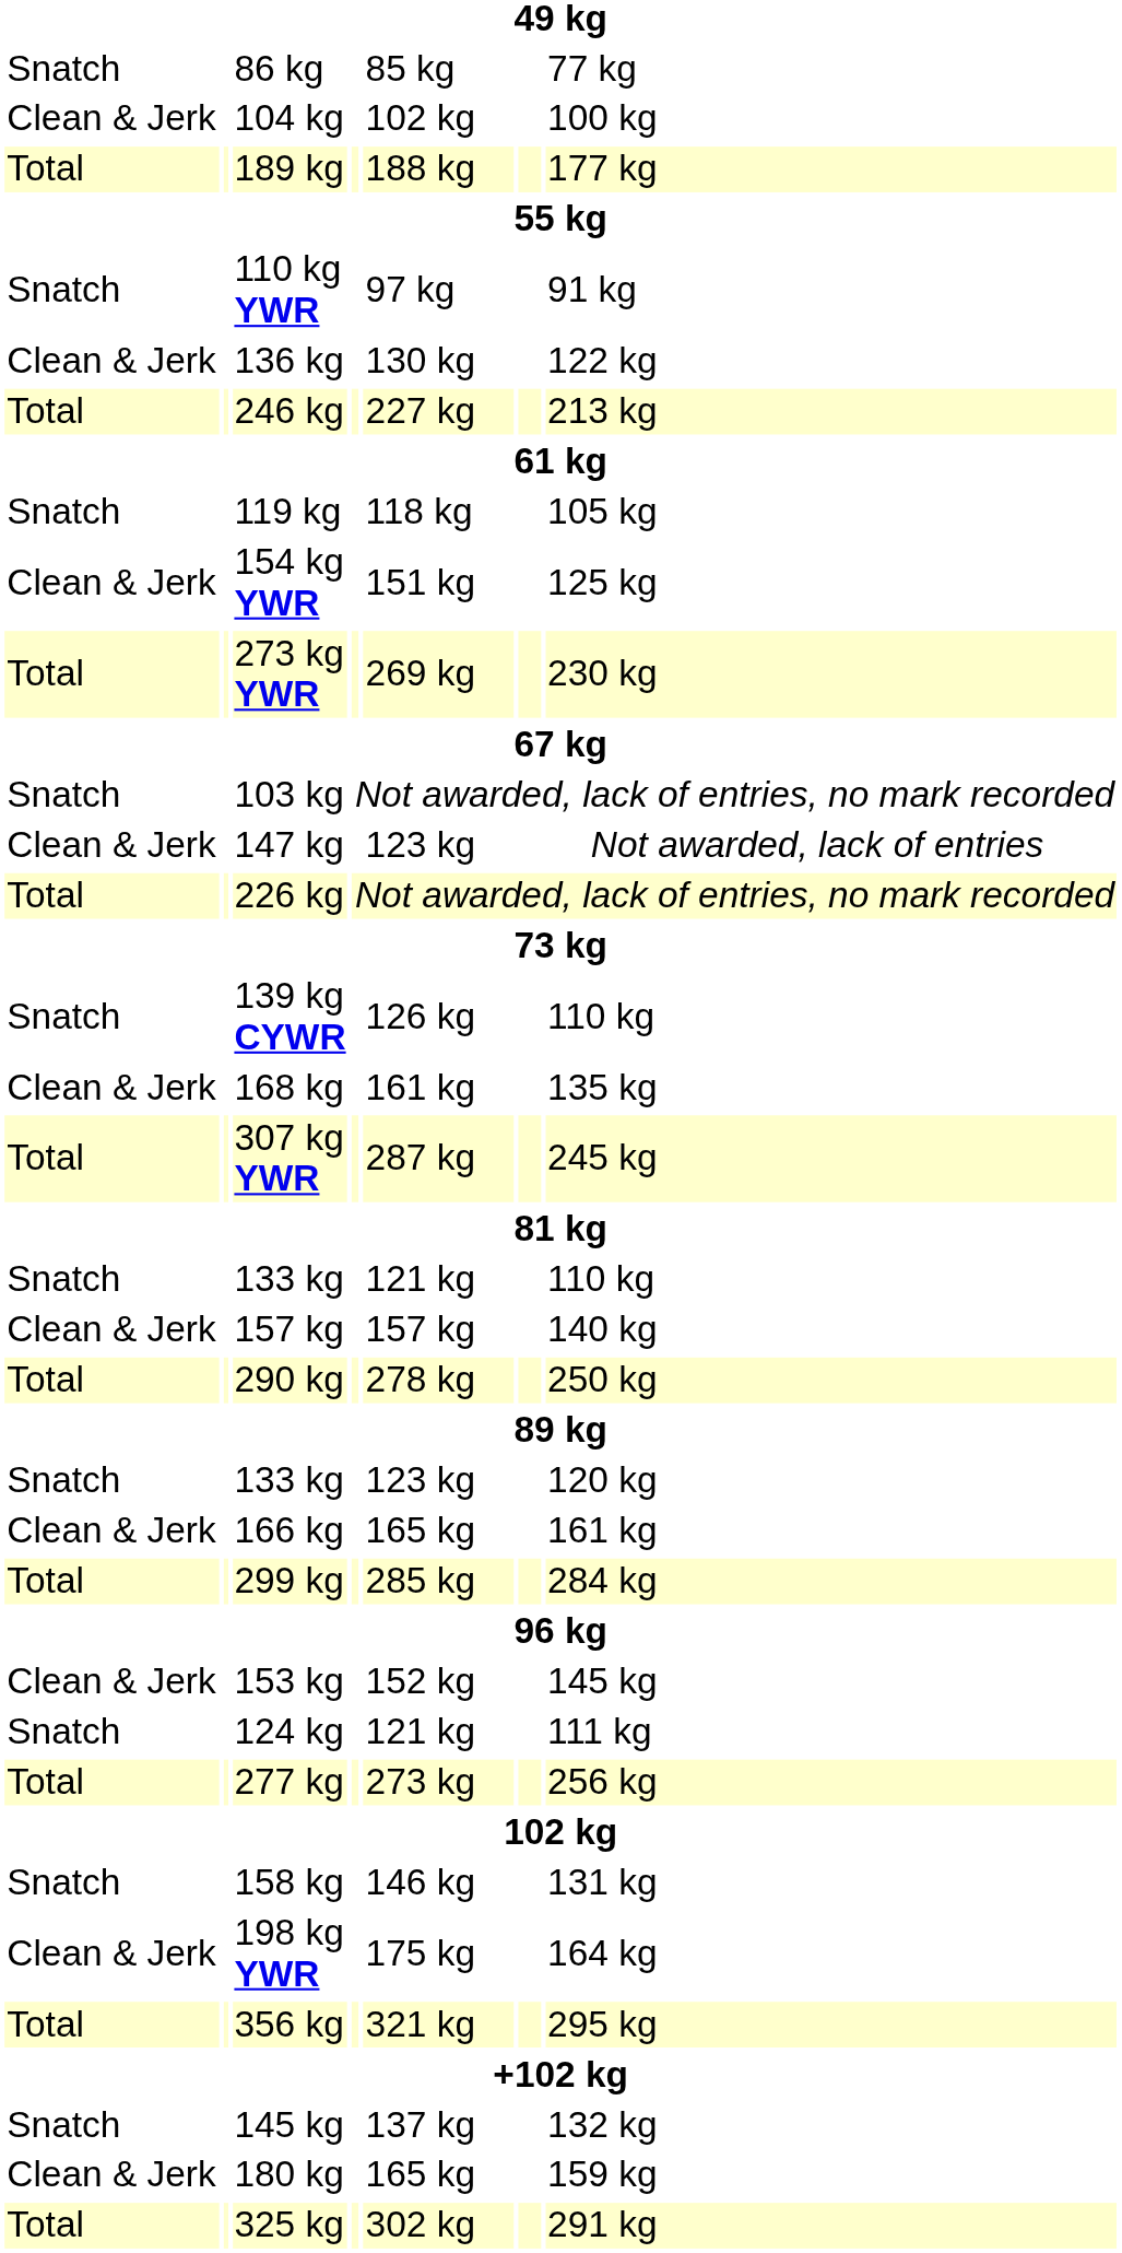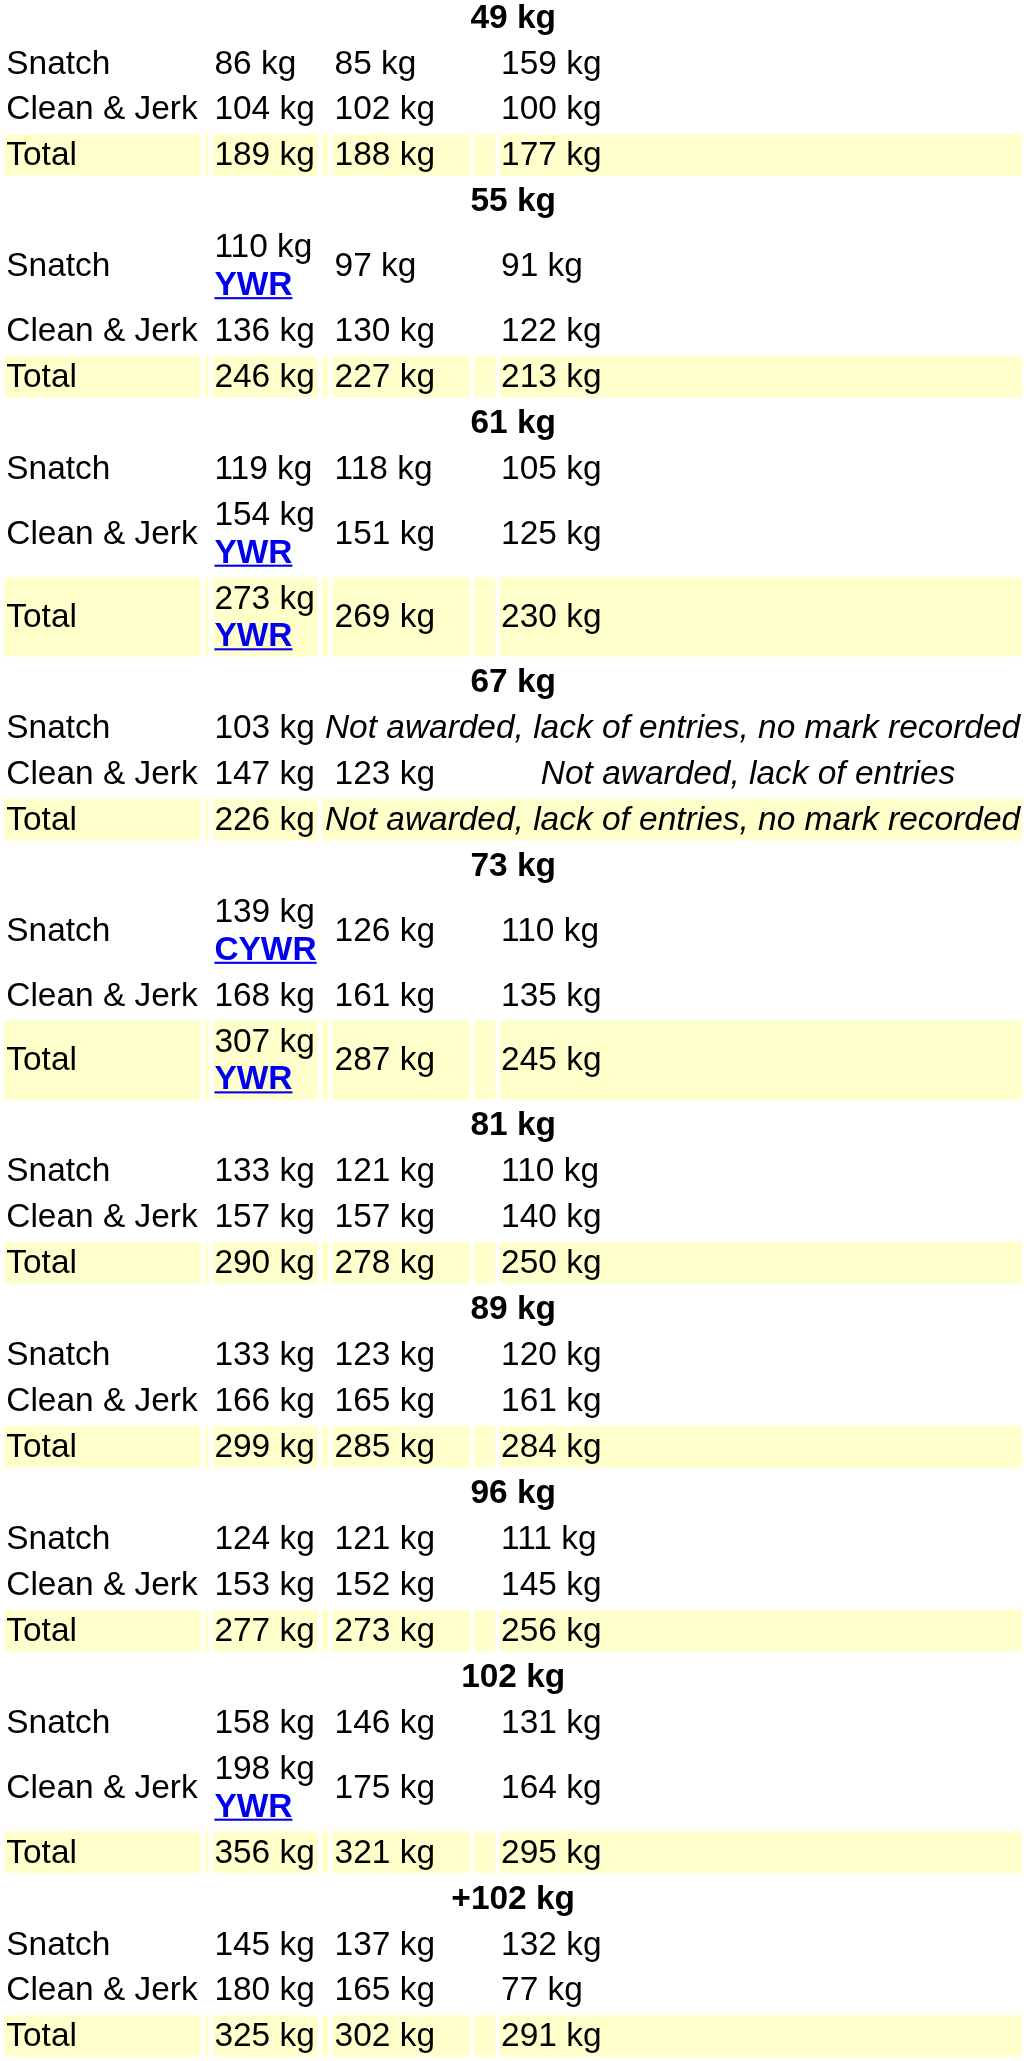 <table>
 <tr>
 <th colspan=7>49 kg</th>
 </tr>
 <tr>
 <td>Snatch</td>
 <td></td>
 <td>86 kg</td>
 <td></td>
 <td>85 kg</td>
 <td></td>
-<td>77 kg</td>
+<td>159 kg</td>
 </tr>
 <tr>
 <td>Clean & Jerk</td>
 <td></td>
 <td>104 kg</td>
 <td></td>
 <td>102 kg</td>
 <td></td>
 <td>100 kg</td>
 </tr>
 <tr bgcolor=ffffcc>
 <td>Total</td>
 <td></td>
 <td>189 kg</td>
 <td></td>
 <td>188 kg</td>
 <td></td>
 <td>177 kg</td>
 </tr>
 <tr>
 <th colspan=7>55 kg</th>
 </tr>
 <tr>
 <td>Snatch</td>
 <td></td>
 <td>110 kg<br><strong><a href='#'>YWR</a></strong></td>
 <td></td>
 <td>97 kg</td>
 <td></td>
 <td>91 kg</td>
 </tr>
 <tr>
 <td>Clean & Jerk</td>
 <td></td>
 <td>136 kg</td>
 <td></td>
 <td>130 kg</td>
 <td></td>
 <td>122 kg</td>
 </tr>
 <tr bgcolor=ffffcc>
 <td>Total</td>
 <td></td>
 <td>246 kg</td>
 <td></td>
 <td>227 kg</td>
 <td></td>
 <td>213 kg</td>
 </tr>
 <tr>
 <th colspan=7>61 kg</th>
 </tr>
 <tr>
 <td>Snatch</td>
 <td></td>
 <td>119 kg</td>
 <td></td>
 <td>118 kg</td>
 <td></td>
 <td>105 kg</td>
 </tr>
 <tr>
 <td>Clean & Jerk</td>
 <td></td>
 <td>154 kg<br><strong><a href='#'>YWR</a></strong></td>
 <td></td>
 <td>151 kg</td>
 <td></td>
 <td>125 kg</td>
 </tr>
 <tr bgcolor=ffffcc>
 <td>Total</td>
 <td></td>
 <td>273 kg<br><strong><a href='#'>YWR</a></strong></td>
 <td></td>
 <td>269 kg</td>
 <td></td>
 <td>230 kg</td>
 </tr>
 <tr>
 <th colspan=7>67 kg</th>
 </tr>
 <tr>
 <td>Snatch</td>
 <td></td>
 <td>103 kg</td>
 <td align=center colspan=4><em>Not awarded, lack of entries, no mark recorded</em></td>
 </tr>
 <tr>
 <td>Clean & Jerk</td>
 <td></td>
 <td>147 kg</td>
 <td></td>
 <td>123 kg</td>
 <td align=center colspan=2><em>Not awarded, lack of entries</em></td>
 </tr>
 <tr bgcolor=ffffcc>
 <td>Total</td>
 <td></td>
 <td>226 kg</td>
 <td align=center colspan=4><em>Not awarded, lack of entries, no mark recorded</em></td>
 </tr>
 <tr>
 <th colspan=7>73 kg</th>
 </tr>
 <tr>
 <td>Snatch</td>
 <td></td>
 <td>139 kg<br><strong><a href='#'>CYWR</a></strong></td>
 <td></td>
 <td>126 kg</td>
 <td></td>
 <td>110 kg</td>
 </tr>
 <tr>
 <td>Clean & Jerk</td>
 <td></td>
 <td>168 kg</td>
 <td></td>
 <td>161 kg</td>
 <td></td>
 <td>135 kg</td>
 </tr>
 <tr bgcolor=ffffcc>
 <td>Total</td>
 <td></td>
 <td>307 kg<br><strong><a href='#'>YWR</a></strong></td>
 <td></td>
 <td>287 kg</td>
 <td></td>
 <td>245 kg</td>
 </tr>
 <tr>
 <th colspan=7>81 kg</th>
 </tr>
 <tr>
 <td>Snatch</td>
 <td></td>
 <td>133 kg</td>
 <td></td>
 <td>121 kg</td>
 <td></td>
 <td>110 kg</td>
 </tr>
 <tr>
 <td>Clean & Jerk</td>
 <td></td>
 <td>157 kg</td>
 <td></td>
 <td>157 kg</td>
 <td></td>
 <td>140 kg</td>
 </tr>
 <tr bgcolor=ffffcc>
 <td>Total</td>
 <td></td>
 <td>290 kg</td>
 <td></td>
 <td>278 kg</td>
 <td></td>
 <td>250 kg</td>
 </tr>
 <tr>
 <th colspan=7>89 kg</th>
 </tr>
 <tr>
 <td>Snatch</td>
 <td></td>
 <td>133 kg</td>
 <td></td>
 <td>123 kg</td>
 <td></td>
 <td>120 kg</td>
 </tr>
 <tr>
 <td>Clean & Jerk</td>
 <td></td>
 <td>166 kg</td>
 <td></td>
 <td>165 kg</td>
 <td></td>
 <td>161 kg</td>
 </tr>
 <tr bgcolor=ffffcc>
 <td>Total</td>
 <td></td>
 <td>299 kg</td>
 <td></td>
 <td>285 kg</td>
 <td></td>
 <td>284 kg</td>
 </tr>
 <tr>
 <th colspan=7>96 kg</th>
 </tr>
 <tr>
+<td>Snatch</td>
+<td></td>
+<td>124 kg</td>
+<td></td>
+<td>121 kg</td>
+<td></td>
+<td>111 kg</td>
+</tr>
+<tr>
 <td>Clean & Jerk</td>
 <td></td>
 <td>153 kg</td>
 <td></td>
 <td>152 kg</td>
 <td></td>
 <td>145 kg</td>
-</tr>
-<tr>
-<td>Snatch</td>
-<td></td>
-<td>124 kg</td>
-<td></td>
-<td>121 kg</td>
-<td></td>
-<td>111 kg</td>
 </tr>
 <tr bgcolor=ffffcc>
 <td>Total</td>
 <td></td>
 <td>277 kg</td>
 <td></td>
 <td>273 kg</td>
 <td></td>
 <td>256 kg</td>
 </tr>
 <tr>
 <th colspan=7>102 kg</th>
 </tr>
 <tr>
 <td>Snatch</td>
 <td></td>
 <td>158 kg</td>
 <td></td>
 <td>146 kg</td>
 <td></td>
 <td>131 kg</td>
 </tr>
 <tr>
 <td>Clean & Jerk</td>
 <td></td>
 <td>198 kg<br><strong><a href='#'>YWR</a></strong></td>
 <td></td>
 <td>175 kg</td>
 <td></td>
 <td>164 kg</td>
 </tr>
 <tr bgcolor=ffffcc>
 <td>Total</td>
 <td></td>
 <td>356 kg</td>
 <td></td>
 <td>321 kg</td>
 <td></td>
 <td>295 kg</td>
 </tr>
 <tr>
 <th colspan=7>+102 kg</th>
 </tr>
 <tr>
 <td>Snatch</td>
 <td></td>
 <td>145 kg</td>
 <td></td>
 <td>137 kg</td>
 <td></td>
 <td>132 kg</td>
 </tr>
 <tr>
 <td>Clean & Jerk</td>
 <td></td>
 <td>180 kg</td>
 <td></td>
 <td>165 kg</td>
 <td></td>
-<td>159 kg</td>
+<td>77 kg</td>
 </tr>
 <tr bgcolor=ffffcc>
 <td>Total</td>
 <td></td>
 <td>325 kg</td>
 <td></td>
 <td>302 kg</td>
 <td></td>
 <td>291 kg</td>
 </tr>
 </table>
